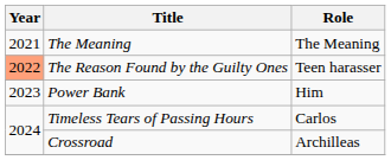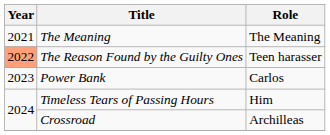 <table class= wikitable sortable>
 <tr>
 <th>Year</th>
 <th>Title</th>
 <th>Role</th>
 </tr>
 <tr>
 <td>2021</td>
 <td><em>The Meaning</em></td>
 <td>The Meaning</td>
 </tr>
 <tr>
 <td style="background: lightsalmon;">2022</td>
 <td><em>The Reason Found by the Guilty Ones</em></td>
 <td>Teen harasser</td>
 </tr>
 <tr>
 <td>2023</td>
 <td><em>Power Bank</em></td>
-<td>Him</td>
+<td>Carlos</td>
 </tr>
 <tr>
 <td rowspan=2>2024</td>
 <td><em>Timeless Tears of Passing Hours</em></td>
-<td>Carlos</td>
+<td>Him</td>
 </tr>
 <tr>
 <td><em>Crossroad</em></td>
 <td>Archilleas</td>
 </tr>
 <tr>
 </tr>
 </table>
